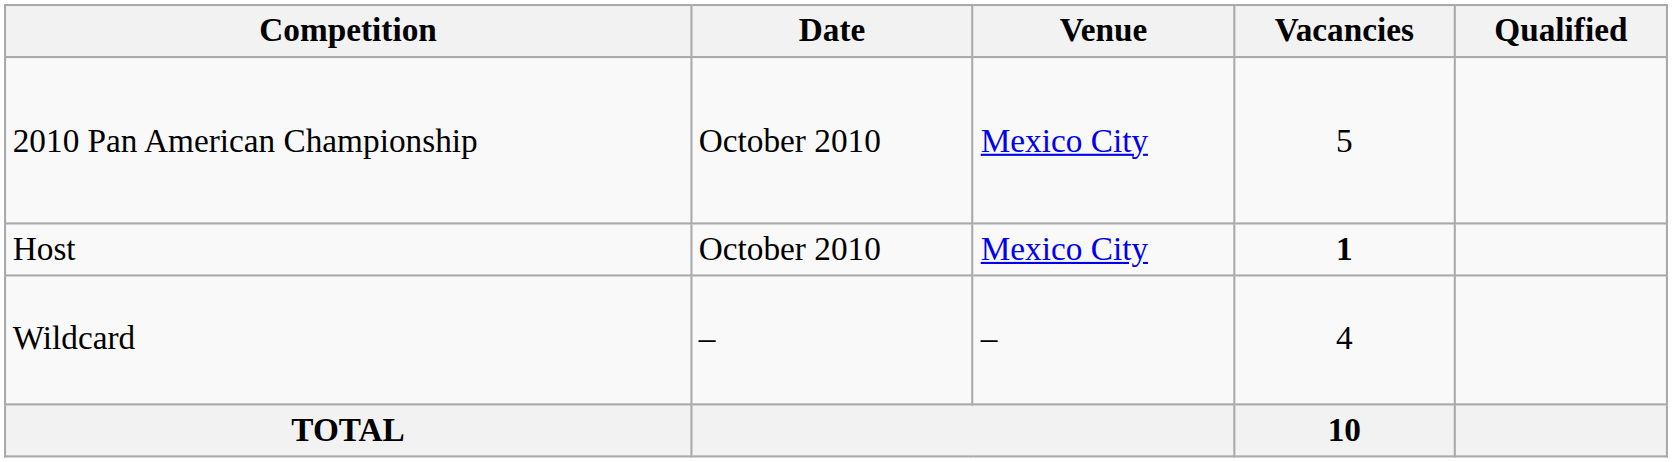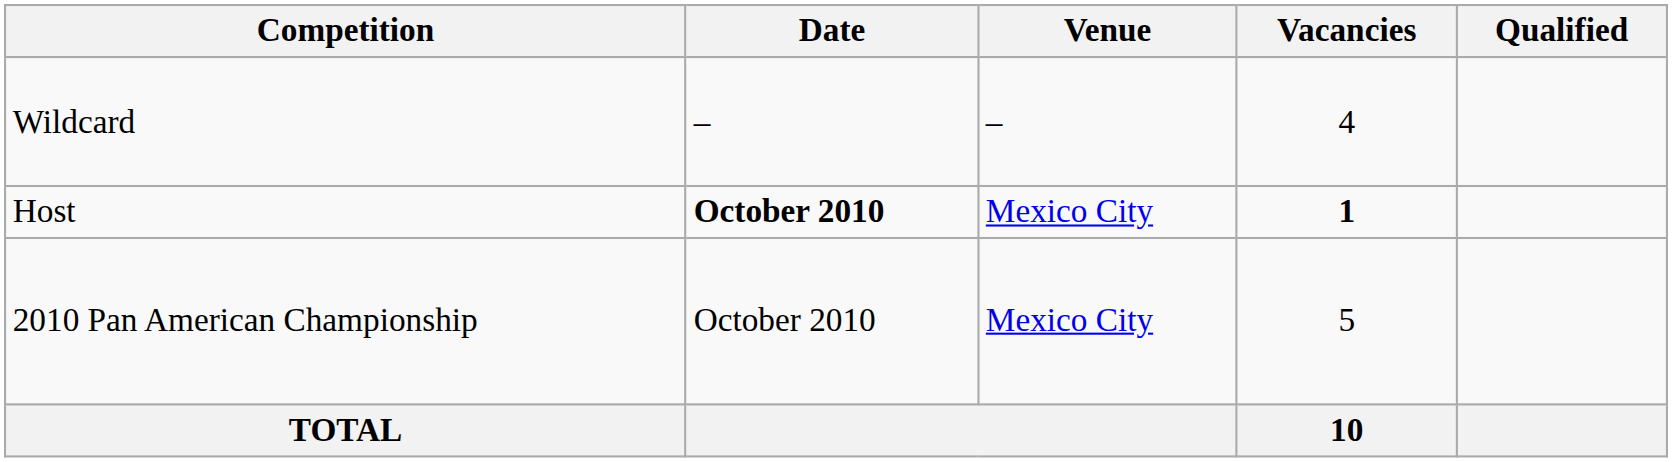 <table class="wikitable" width=800>
 <tr>
 <th>Competition</th>
 <th>Date</th>
 <th>Venue</th>
 <th>Vacancies</th>
 <th>Qualified</th>
 </tr>
 <tr>
+<td>Wildcard</td>
+<td>–</td>
+<td>–</td>
+<td align="center">4</td>
+<td><br><br><br></td>
+</tr>
+<tr>
+<td>Host</td>
+<td><strong>October 2010</strong></td>
+<td> <a href='#'>Mexico City</a></td>
+<td align="center"><strong>1</strong></td>
+<td></td>
+</tr>
+<tr>
 <td>2010 Pan American Championship</td>
 <td>October 2010</td>
 <td> <a href='#'>Mexico City</a></td>
 <td align="center">5</td>
 <td> <br><br>  <br>  <br></td>
-</tr>
-<tr>
-<td>Host</td>
-<td>October 2010</td>
-<td> <a href='#'>Mexico City</a></td>
-<td align="center"><strong>1</strong></td>
-<td></td>
-</tr>
-<tr>
-<td>Wildcard</td>
-<td>–</td>
-<td>–</td>
-<td align="center">4</td>
-<td><br><br><br></td>
 </tr>
 <tr>
 <th>TOTAL</th>
 <th colspan="2"></th>
 <th>10</th>
 <th></th>
 </tr>
 </table>
